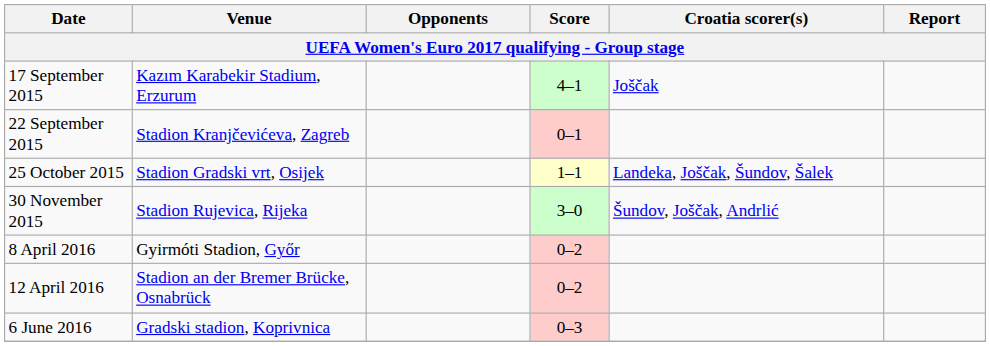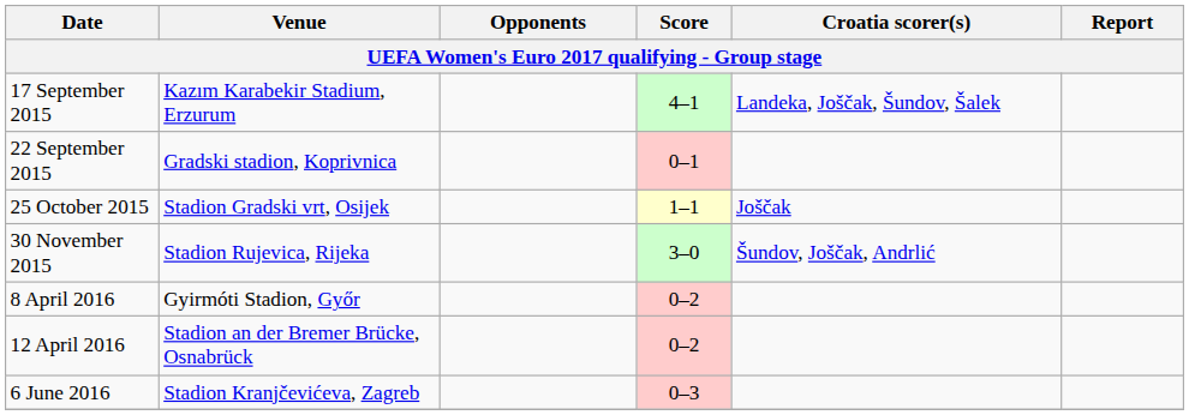 <table class="wikitable" style="font-size:95%;">
 <tr>
 <th width=125>Date</th>
 <th width=250>Venue</th>
 <th width=170>Opponents</th>
 <th width= 75>Score</th>
 <th width=320>Croatia scorer(s)</th>
 <th width=100>Report</th>
 </tr>
 <tr>
 <th colspan=7><a href='#'>UEFA Women's Euro 2017 qualifying - Group stage</a></th>
 </tr>
 <tr>
 <td>17 September 2015</td>
 <td><a href='#'>Kazım Karabekir Stadium</a>, <a href='#'>Erzurum</a></td>
 <td></td>
 <td align=center bgcolor=#CCFFCC>4–1</td>
-<td><a href='#'>Joščak</a></td>
+<td><a href='#'>Landeka</a>, <a href='#'>Joščak</a>, <a href='#'>Šundov</a>, <a href='#'>Šalek</a></td>
 <td></td>
 </tr>
 <tr>
 <td>22 September 2015</td>
-<td><a href='#'>Stadion Kranjčevićeva</a>, <a href='#'>Zagreb</a></td>
+<td><a href='#'>Gradski stadion</a>, <a href='#'>Koprivnica</a></td>
 <td></td>
 <td align=center bgcolor=#FFCCCC>0–1</td>
 <td></td>
 <td></td>
 </tr>
 <tr>
 <td>25 October 2015</td>
 <td><a href='#'>Stadion Gradski vrt</a>, <a href='#'>Osijek</a></td>
 <td></td>
 <td align=center bgcolor=#FFFFCC>1–1</td>
-<td><a href='#'>Landeka</a>, <a href='#'>Joščak</a>, <a href='#'>Šundov</a>, <a href='#'>Šalek</a></td>
+<td><a href='#'>Joščak</a></td>
 <td></td>
 </tr>
 <tr>
 <td>30 November 2015</td>
 <td><a href='#'>Stadion Rujevica</a>, <a href='#'>Rijeka</a></td>
 <td></td>
 <td align=center bgcolor=#CCFFCC>3–0</td>
 <td><a href='#'>Šundov</a>, <a href='#'>Joščak</a>, <a href='#'>Andrlić</a></td>
 <td></td>
 </tr>
 <tr>
 <td>8 April 2016</td>
 <td>Gyirmóti Stadion, <a href='#'>Győr</a></td>
 <td></td>
 <td align=center bgcolor=#FFCCCC>0–2</td>
 <td></td>
 <td></td>
 </tr>
 <tr>
 <td>12 April 2016</td>
 <td><a href='#'>Stadion an der Bremer Brücke</a>, <a href='#'>Osnabrück</a></td>
 <td></td>
 <td align=center bgcolor=#FFCCCC>0–2</td>
 <td></td>
 <td></td>
 </tr>
 <tr>
 <td>6 June 2016</td>
-<td><a href='#'>Gradski stadion</a>, <a href='#'>Koprivnica</a></td>
+<td><a href='#'>Stadion Kranjčevićeva</a>, <a href='#'>Zagreb</a></td>
 <td></td>
 <td align=center bgcolor=#FFCCCC>0–3</td>
 <td></td>
 <td></td>
 </tr>
 <tr>
 </tr>
 </table>
